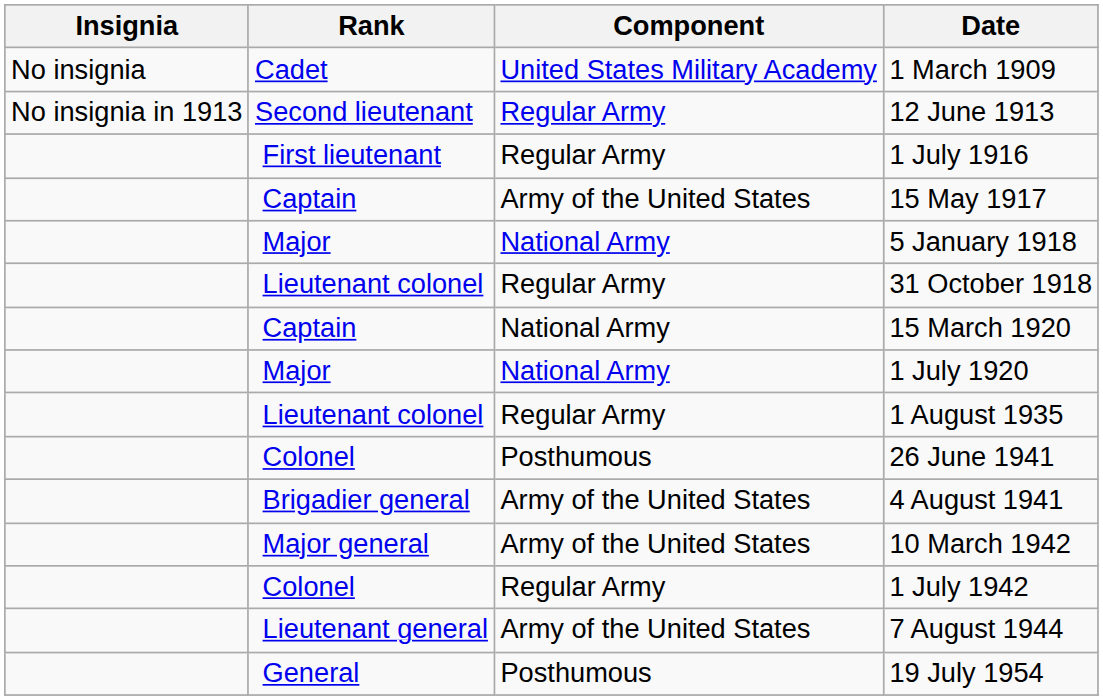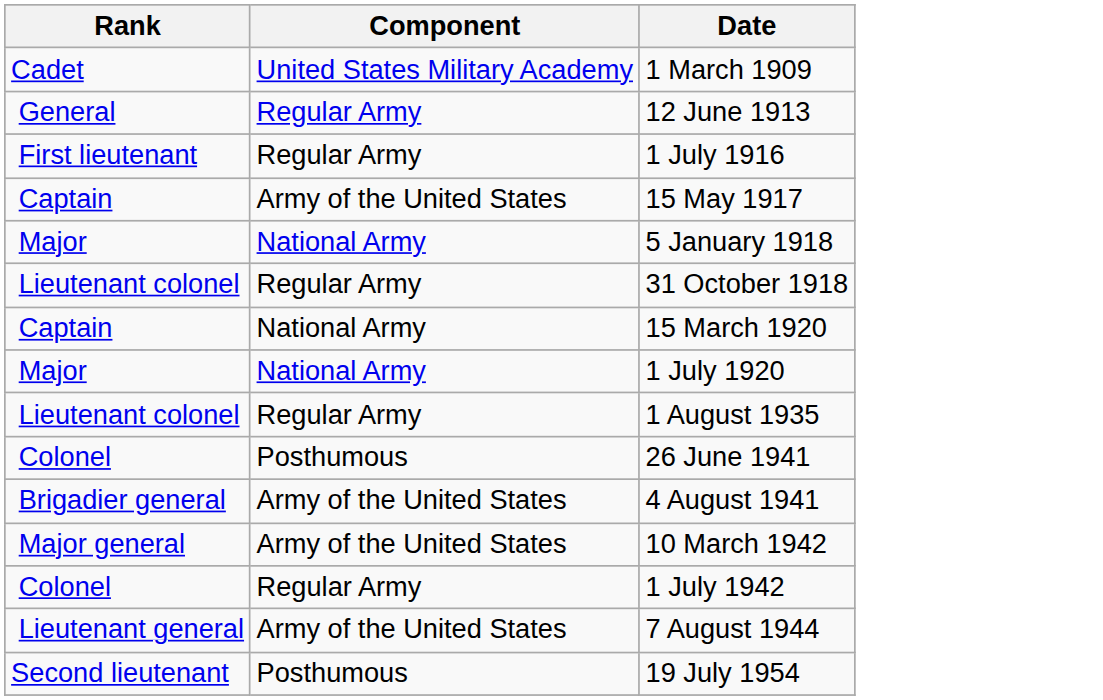 <table class="wikitable">
 <tr>
-<th>Insignia</th>
 <th>Rank</th>
 <th>Component</th>
 <th>Date</th>
 </tr>
 <tr>
-<td> No insignia</td>
 <td><a href='#'>Cadet</a></td>
 <td><a href='#'>United States Military Academy</a></td>
 <td>1 March 1909</td>
 </tr>
 <tr>
-<td> No insignia in 1913</td>
-<td><a href='#'>Second lieutenant</a></td>
+<td> <a href='#'>General</a></td>
 <td><a href='#'>Regular Army</a></td>
 <td>12 June 1913</td>
 </tr>
 <tr>
-<td></td>
 <td> <a href='#'>First lieutenant</a></td>
 <td>Regular Army</td>
 <td>1 July 1916</td>
 </tr>
 <tr>
-<td></td>
 <td> <a href='#'>Captain</a></td>
 <td>Army of the United States</td>
 <td>15 May 1917</td>
 </tr>
 <tr>
-<td></td>
 <td> <a href='#'>Major</a></td>
 <td><a href='#'>National Army</a></td>
 <td>5 January 1918</td>
 </tr>
 <tr>
-<td></td>
 <td> <a href='#'>Lieutenant colonel</a></td>
 <td>Regular Army</td>
 <td>31 October 1918</td>
 </tr>
 <tr>
-<td></td>
 <td> <a href='#'>Captain</a></td>
 <td>National Army</td>
 <td>15 March 1920</td>
 </tr>
 <tr>
-<td></td>
 <td> <a href='#'>Major</a></td>
 <td><a href='#'>National Army</a></td>
 <td>1 July 1920</td>
 </tr>
 <tr>
-<td></td>
 <td> <a href='#'>Lieutenant colonel</a></td>
 <td>Regular Army</td>
 <td>1 August 1935</td>
 </tr>
 <tr>
-<td></td>
 <td> <a href='#'>Colonel</a></td>
 <td>Posthumous</td>
 <td>26 June 1941</td>
 </tr>
 <tr>
-<td></td>
 <td> <a href='#'>Brigadier general</a></td>
 <td>Army of the United States</td>
 <td>4 August 1941</td>
 </tr>
 <tr>
-<td></td>
 <td> <a href='#'>Major general</a></td>
 <td>Army of the United States</td>
 <td>10 March 1942</td>
 </tr>
 <tr>
-<td></td>
 <td> <a href='#'>Colonel</a></td>
 <td>Regular Army</td>
 <td>1 July 1942</td>
 </tr>
 <tr>
-<td></td>
 <td> <a href='#'>Lieutenant general</a></td>
 <td>Army of the United States</td>
 <td>7 August 1944</td>
 </tr>
 <tr>
-<td></td>
-<td> <a href='#'>General</a></td>
+<td><a href='#'>Second lieutenant</a></td>
 <td>Posthumous</td>
 <td>19 July 1954</td>
 </tr>
 </table>
